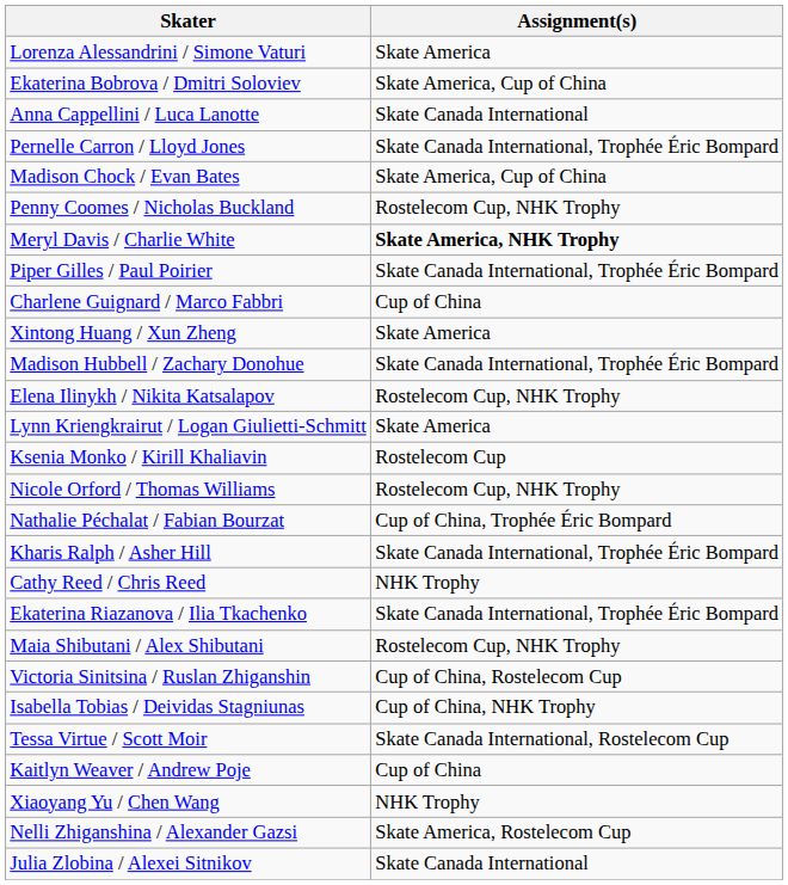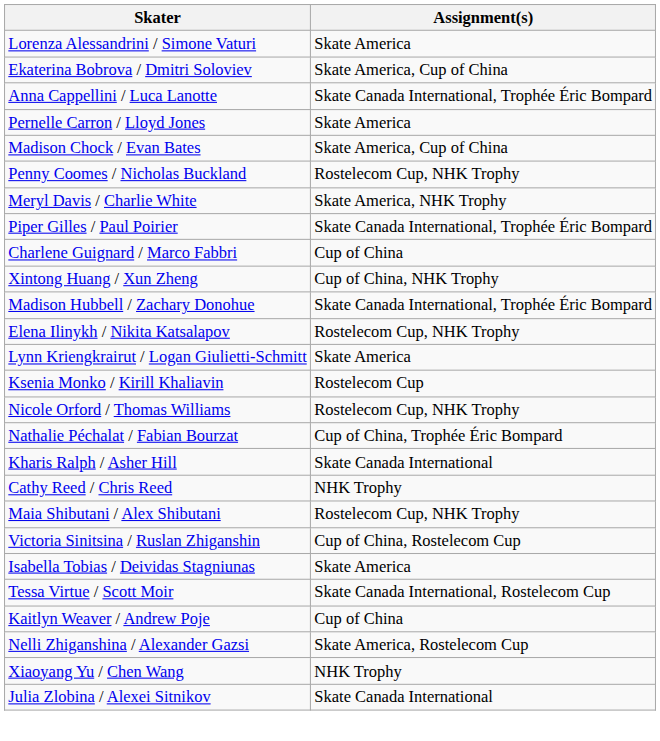 <table class="wikitable">
 <tr>
 <th>Skater</th>
 <th>Assignment(s)</th>
 </tr>
 <tr>
 <td><a href='#'>Lorenza Alessandrini</a> / <a href='#'>Simone Vaturi</a></td>
 <td>Skate America</td>
 </tr>
 <tr>
 <td><a href='#'>Ekaterina Bobrova</a> / <a href='#'>Dmitri Soloviev</a></td>
 <td>Skate America, Cup of China</td>
 </tr>
 <tr>
 <td><a href='#'>Anna Cappellini</a> / <a href='#'>Luca Lanotte</a></td>
-<td>Skate Canada International</td>
+<td>Skate Canada International, Trophée Éric Bompard</td>
 </tr>
 <tr>
 <td><a href='#'>Pernelle Carron</a> / <a href='#'>Lloyd Jones</a></td>
-<td>Skate Canada International, Trophée Éric Bompard</td>
+<td>Skate America</td>
 </tr>
 <tr>
 <td><a href='#'>Madison Chock</a> / <a href='#'>Evan Bates</a></td>
 <td>Skate America, Cup of China</td>
 </tr>
 <tr>
 <td><a href='#'>Penny Coomes</a> / <a href='#'>Nicholas Buckland</a></td>
 <td>Rostelecom Cup, NHK Trophy</td>
 </tr>
 <tr>
 <td><a href='#'>Meryl Davis</a> / <a href='#'>Charlie White</a></td>
-<td><strong>Skate America, NHK Trophy</strong></td>
+<td>Skate America, NHK Trophy</td>
 </tr>
 <tr>
 <td><a href='#'>Piper Gilles</a> / <a href='#'>Paul Poirier</a></td>
 <td>Skate Canada International, Trophée Éric Bompard</td>
 </tr>
 <tr>
 <td><a href='#'>Charlene Guignard</a> / <a href='#'>Marco Fabbri</a></td>
 <td>Cup of China</td>
 </tr>
 <tr>
 <td><a href='#'>Xintong Huang</a> / <a href='#'>Xun Zheng</a></td>
-<td>Skate America</td>
+<td>Cup of China, NHK Trophy</td>
 </tr>
 <tr>
 <td><a href='#'>Madison Hubbell</a> / <a href='#'>Zachary Donohue</a></td>
 <td>Skate Canada International, Trophée Éric Bompard</td>
 </tr>
 <tr>
 <td><a href='#'>Elena Ilinykh</a> / <a href='#'>Nikita Katsalapov</a></td>
 <td>Rostelecom Cup, NHK Trophy</td>
 </tr>
 <tr>
 <td><a href='#'>Lynn Kriengkrairut</a> / <a href='#'>Logan Giulietti-Schmitt</a></td>
 <td>Skate America</td>
 </tr>
 <tr>
 <td><a href='#'>Ksenia Monko</a> / <a href='#'>Kirill Khaliavin</a></td>
 <td>Rostelecom Cup</td>
 </tr>
 <tr>
 <td><a href='#'>Nicole Orford</a> / <a href='#'>Thomas Williams</a></td>
 <td>Rostelecom Cup, NHK Trophy</td>
 </tr>
 <tr>
 <td><a href='#'>Nathalie Péchalat</a> / <a href='#'>Fabian Bourzat</a></td>
 <td>Cup of China, Trophée Éric Bompard</td>
 </tr>
 <tr>
 <td><a href='#'>Kharis Ralph</a> / <a href='#'>Asher Hill</a></td>
-<td>Skate Canada International, Trophée Éric Bompard</td>
+<td>Skate Canada International</td>
 </tr>
 <tr>
 <td><a href='#'>Cathy Reed</a> / <a href='#'>Chris Reed</a></td>
 <td>NHK Trophy</td>
-</tr>
-<tr>
-<td><a href='#'>Ekaterina Riazanova</a> / <a href='#'>Ilia Tkachenko</a></td>
-<td>Skate Canada International, Trophée Éric Bompard</td>
 </tr>
 <tr>
 <td><a href='#'>Maia Shibutani</a> / <a href='#'>Alex Shibutani</a></td>
 <td>Rostelecom Cup, NHK Trophy</td>
 </tr>
 <tr>
 <td><a href='#'>Victoria Sinitsina</a> / <a href='#'>Ruslan Zhiganshin</a></td>
 <td>Cup of China, Rostelecom Cup</td>
 </tr>
 <tr>
 <td><a href='#'>Isabella Tobias</a> / <a href='#'>Deividas Stagniunas</a></td>
-<td>Cup of China, NHK Trophy</td>
+<td>Skate America</td>
 </tr>
 <tr>
 <td><a href='#'>Tessa Virtue</a> / <a href='#'>Scott Moir</a></td>
 <td>Skate Canada International, Rostelecom Cup</td>
 </tr>
 <tr>
 <td><a href='#'>Kaitlyn Weaver</a> / <a href='#'>Andrew Poje</a></td>
 <td>Cup of China</td>
 </tr>
 <tr>
+<td><a href='#'>Nelli Zhiganshina</a>	/ <a href='#'>Alexander Gazsi</a></td>
+<td>Skate America, Rostelecom Cup</td>
+</tr>
+<tr>
 <td><a href='#'>Xiaoyang Yu</a> / <a href='#'>Chen Wang</a></td>
 <td>NHK Trophy</td>
-</tr>
-<tr>
-<td><a href='#'>Nelli Zhiganshina</a>	/ <a href='#'>Alexander Gazsi</a></td>
-<td>Skate America, Rostelecom Cup</td>
 </tr>
 <tr>
 <td><a href='#'>Julia Zlobina</a> / <a href='#'>Alexei Sitnikov</a></td>
 <td>Skate Canada International</td>
 </tr>
 </table>
